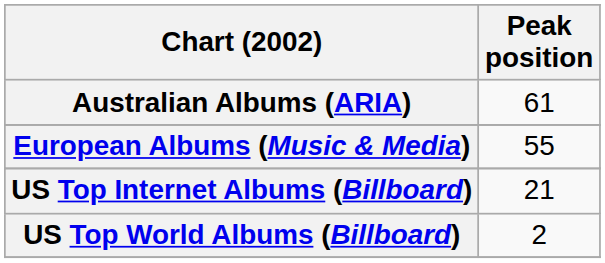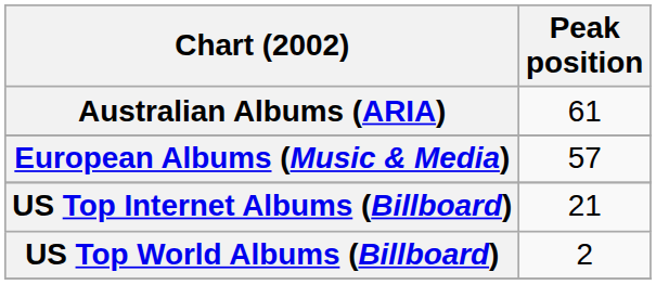 <table class="wikitable sortable plainrowheaders" style="text-align:center">
 <tr>
 <th scope="col">Chart (2002)</th>
 <th scope="col">Peak<br>position</th>
 </tr>
 <tr>
 <th scope="row">Australian Albums (<a href='#'>ARIA</a>)</th>
 <td align="center">61</td>
 </tr>
 <tr>
 </tr>
 <tr>
 </tr>
 <tr>
 </tr>
 <tr>
 <th scope="row"><a href='#'>European Albums</a> (<em><a href='#'>Music & Media</a></em>)</th>
-<td>55</td>
+<td>57</td>
 </tr>
 <tr>
 </tr>
 <tr>
 </tr>
 <tr>
 </tr>
 <tr>
 </tr>
 <tr>
 </tr>
 <tr>
 </tr>
 <tr>
 <th scope="row">US <a href='#'>Top Internet Albums</a> (<em><a href='#'>Billboard</a></em>)</th>
 <td>21</td>
 </tr>
 <tr>
 <th scope="row">US <a href='#'>Top World Albums</a> (<em><a href='#'>Billboard</a></em>)</th>
 <td>2</td>
 </tr>
 <tr>
 </tr>
 </table>
